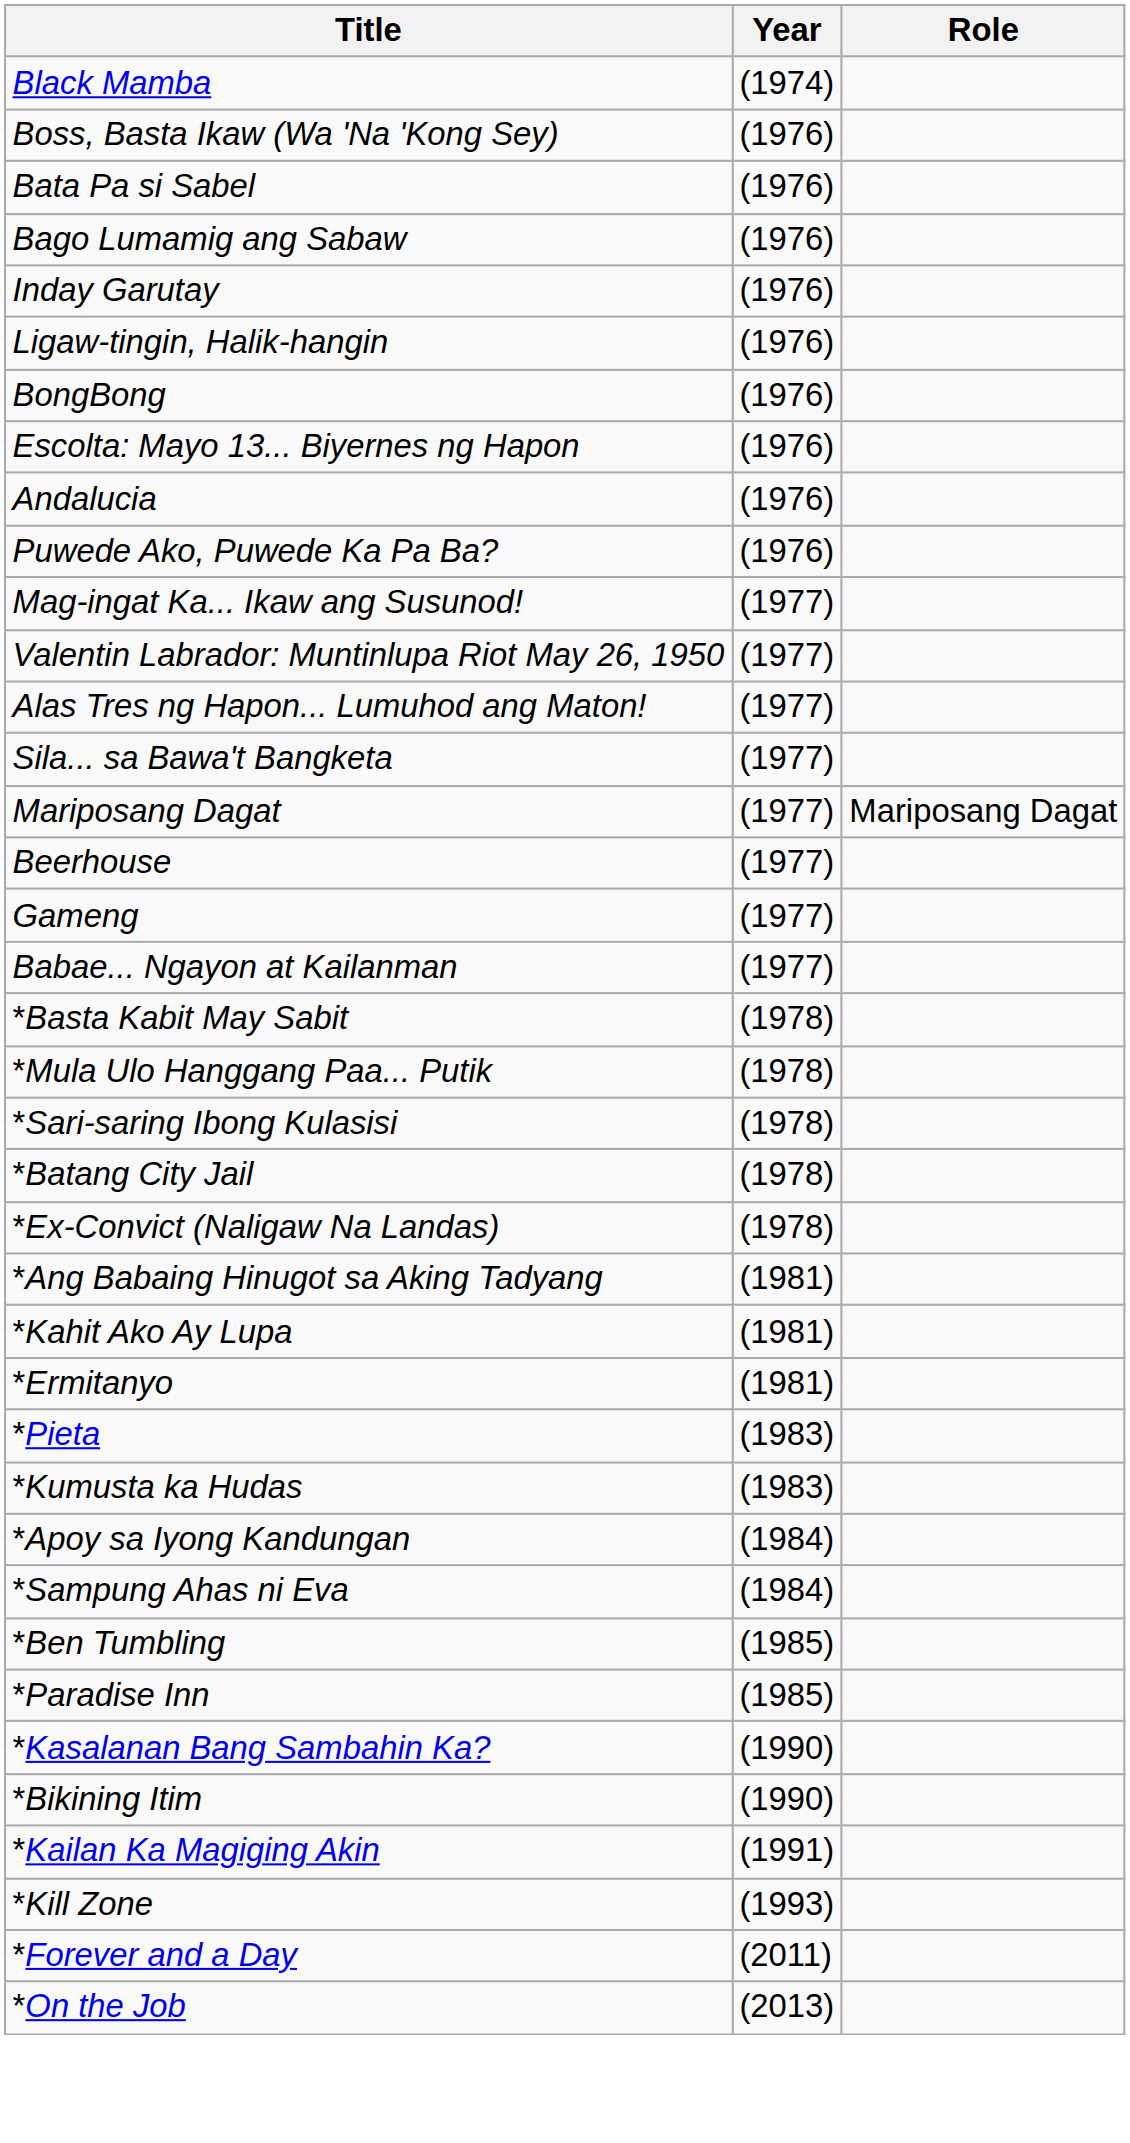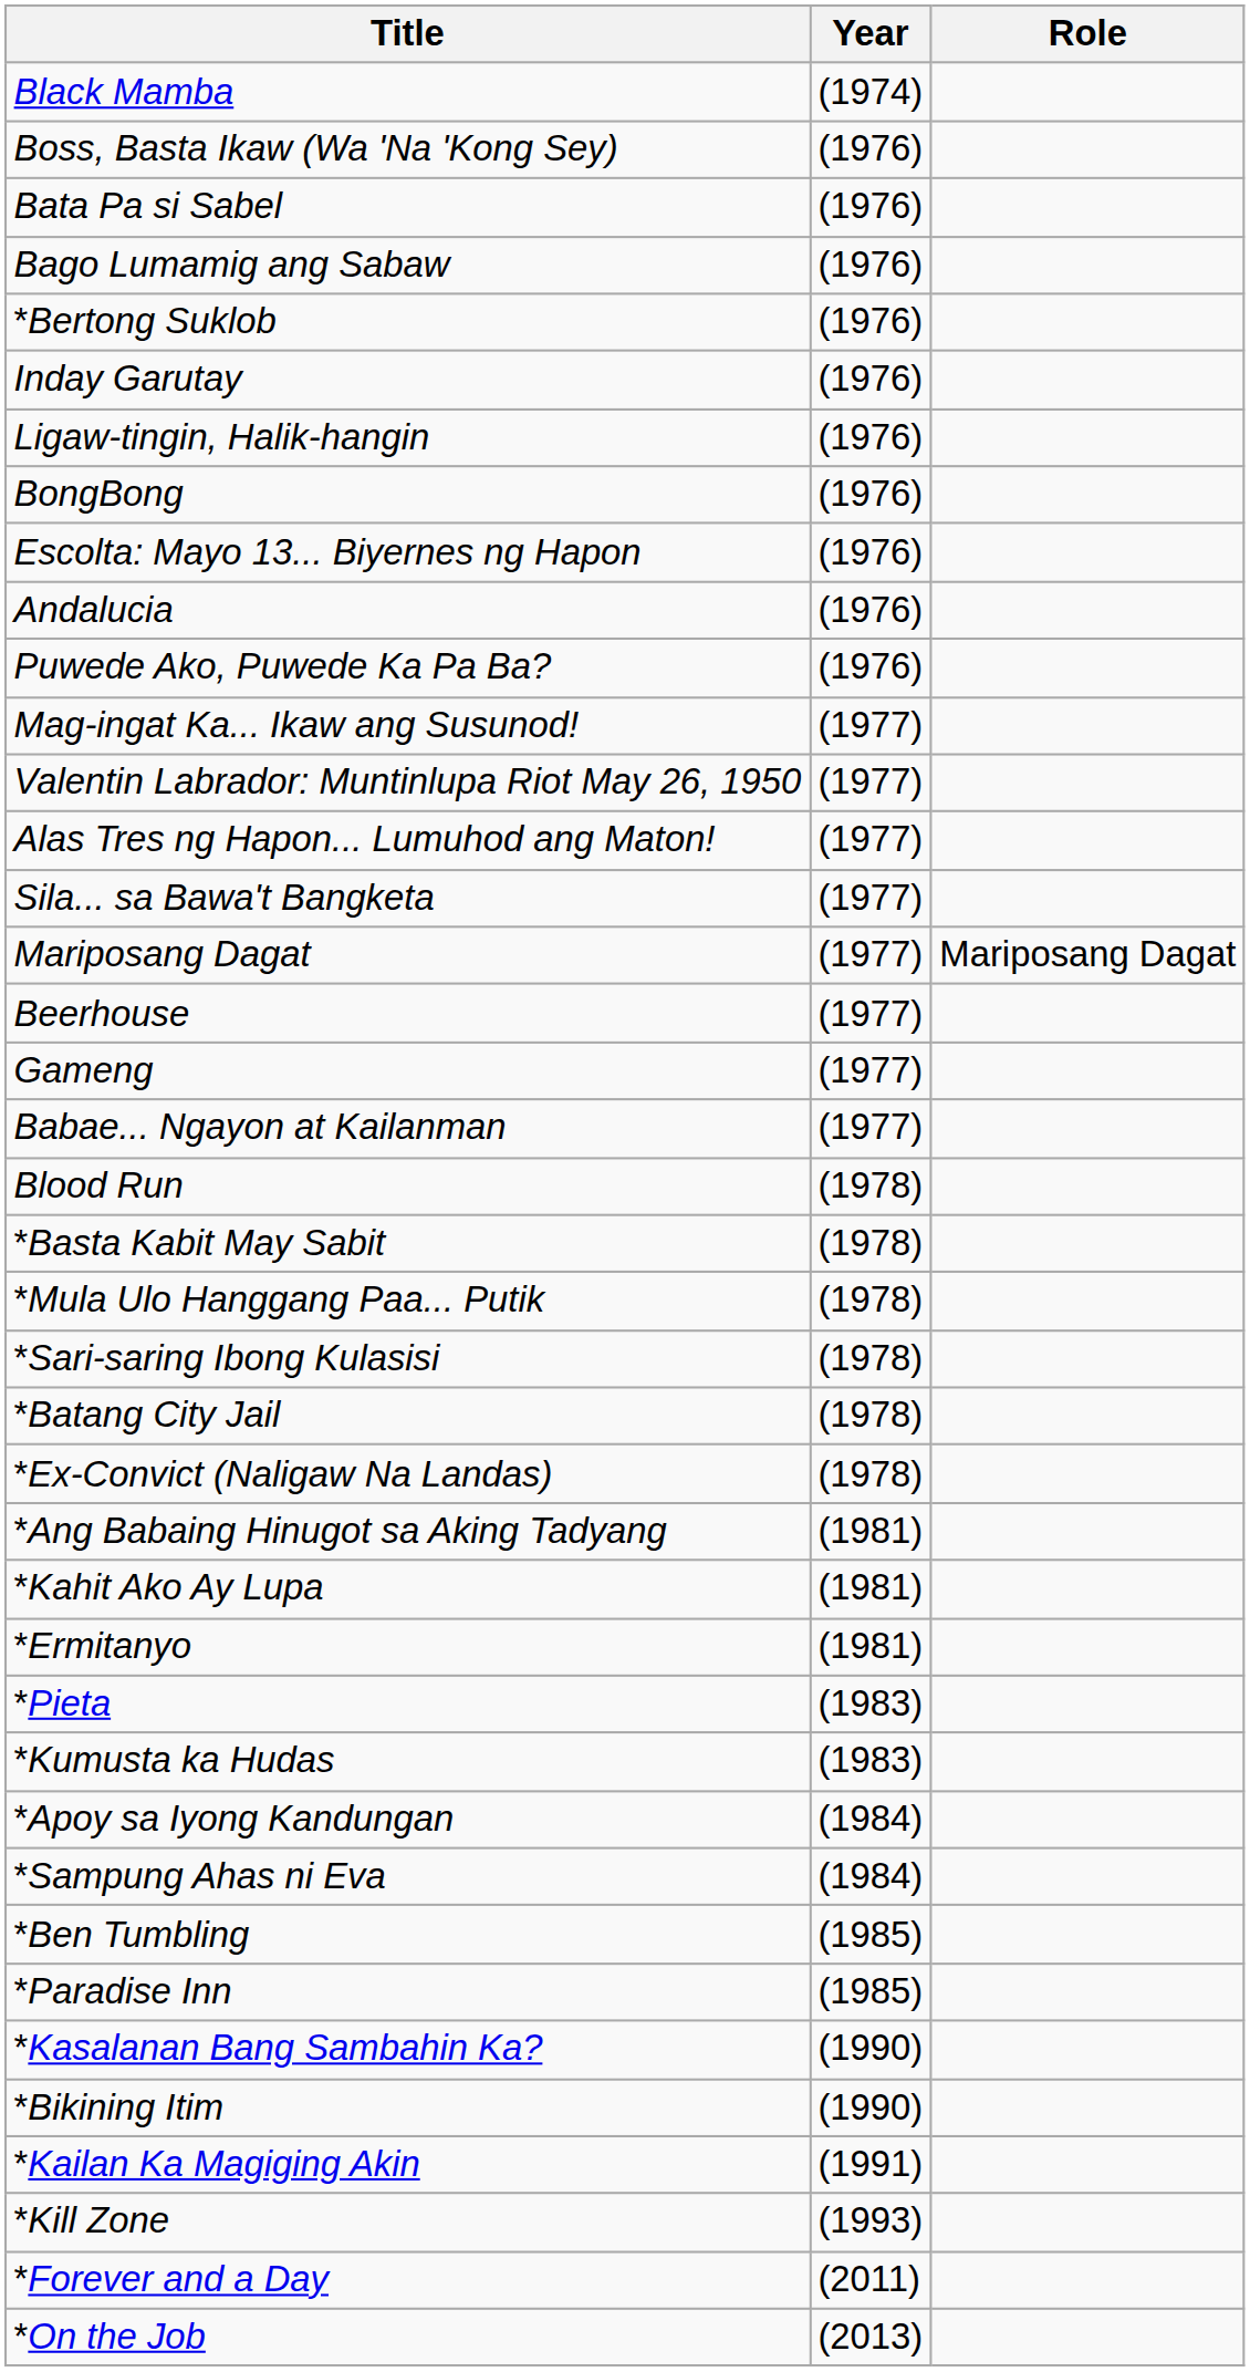 <table class="wikitable">
 <tr>
 <th>Title</th>
 <th>Year</th>
 <th>Role</th>
 </tr>
 <tr>
 <td><em><a href='#'>Black Mamba</a></em></td>
 <td>(1974)</td>
 <td></td>
 </tr>
 <tr>
 <td><em>Boss, Basta Ikaw (Wa 'Na 'Kong Sey)</em></td>
 <td>(1976)</td>
 <td></td>
 </tr>
 <tr>
 <td><em>Bata Pa si Sabel</em></td>
 <td>(1976)</td>
 <td></td>
 </tr>
 <tr>
 <td><em>Bago Lumamig ang Sabaw</em></td>
+<td>(1976)</td>
+<td></td>
+</tr>
+<tr>
+<td>*<em>Bertong Suklob</em></td>
 <td>(1976)</td>
 <td></td>
 </tr>
 <tr>
 <td><em>Inday Garutay</em></td>
 <td>(1976)</td>
 <td></td>
 </tr>
 <tr>
 <td><em>Ligaw-tingin, Halik-hangin</em></td>
 <td>(1976)</td>
 <td></td>
 </tr>
 <tr>
 <td><em>BongBong</em></td>
 <td>(1976)</td>
 <td></td>
 </tr>
 <tr>
 <td><em>Escolta: Mayo 13... Biyernes ng Hapon</em></td>
 <td>(1976)</td>
 <td></td>
 </tr>
 <tr>
 <td><em>Andalucia</em></td>
 <td>(1976)</td>
 <td></td>
 </tr>
 <tr>
 <td><em>Puwede Ako, Puwede Ka Pa Ba?</em></td>
 <td>(1976)</td>
 <td></td>
 </tr>
 <tr>
 <td><em>Mag-ingat Ka... Ikaw ang Susunod!</em></td>
 <td>(1977)</td>
 <td></td>
 </tr>
 <tr>
 <td><em>Valentin Labrador: Muntinlupa Riot May 26, 1950</em></td>
 <td>(1977)</td>
 <td></td>
 </tr>
 <tr>
 <td><em>Alas Tres ng Hapon... Lumuhod ang Maton!</em></td>
 <td>(1977)</td>
 <td></td>
 </tr>
 <tr>
 <td><em>Sila... sa Bawa't Bangketa</em></td>
 <td>(1977)</td>
 <td></td>
 </tr>
 <tr>
 <td><em>Mariposang Dagat</em></td>
 <td>(1977)</td>
 <td>Mariposang Dagat</td>
 </tr>
 <tr>
 <td><em>Beerhouse</em></td>
 <td>(1977)</td>
 <td></td>
 </tr>
 <tr>
 <td><em>Gameng</em></td>
 <td>(1977)</td>
 <td></td>
 </tr>
 <tr>
 <td><em>Babae... Ngayon at Kailanman</em></td>
 <td>(1977)</td>
+<td></td>
+</tr>
+<tr>
+<td><em>Blood Run</em></td>
+<td>(1978)</td>
 <td></td>
 </tr>
 <tr>
 <td>*<em>Basta Kabit May Sabit</em></td>
 <td>(1978)</td>
 <td></td>
 </tr>
 <tr>
 <td>*<em>Mula Ulo Hanggang Paa... Putik</em></td>
 <td>(1978)</td>
 <td></td>
 </tr>
 <tr>
 <td>*<em>Sari-saring Ibong Kulasisi</em></td>
 <td>(1978)</td>
 <td></td>
 </tr>
 <tr>
 <td>*<em>Batang City Jail</em></td>
 <td>(1978)</td>
 <td></td>
 </tr>
 <tr>
 <td>*<em>Ex-Convict (Naligaw Na Landas)</em></td>
 <td>(1978)</td>
 <td></td>
 </tr>
 <tr>
 <td>*<em>Ang Babaing Hinugot sa Aking Tadyang</em></td>
 <td>(1981)</td>
 <td></td>
 </tr>
 <tr>
 <td>*<em>Kahit Ako Ay Lupa</em></td>
 <td>(1981)</td>
 <td></td>
 </tr>
 <tr>
 <td>*<em>Ermitanyo</em></td>
 <td>(1981)</td>
 <td></td>
 </tr>
 <tr>
 <td>*<em><a href='#'>Pieta</a></em></td>
 <td>(1983)</td>
 <td></td>
 </tr>
 <tr>
 <td>*<em>Kumusta ka Hudas</em></td>
 <td>(1983)</td>
 <td></td>
 </tr>
 <tr>
 <td>*<em>Apoy sa Iyong Kandungan</em></td>
 <td>(1984)</td>
 <td></td>
 </tr>
 <tr>
 <td>*<em>Sampung Ahas ni Eva</em></td>
 <td>(1984)</td>
 <td></td>
 </tr>
 <tr>
 <td>*<em>Ben Tumbling</em></td>
 <td>(1985)</td>
 <td></td>
 </tr>
 <tr>
 <td>*<em>Paradise Inn</em></td>
 <td>(1985)</td>
 <td></td>
 </tr>
 <tr>
 <td>*<em><a href='#'>Kasalanan Bang Sambahin Ka?</a></em></td>
 <td>(1990)</td>
 <td></td>
 </tr>
 <tr>
 <td>*<em>Bikining Itim</em></td>
 <td>(1990)</td>
 <td></td>
 </tr>
 <tr>
 <td>*<em><a href='#'>Kailan Ka Magiging Akin</a></em></td>
 <td>(1991)</td>
 <td></td>
 </tr>
 <tr>
 <td>*<em>Kill Zone</em></td>
 <td>(1993)</td>
 <td></td>
 </tr>
 <tr>
 <td>*<em><a href='#'>Forever and a Day</a></em></td>
 <td>(2011)</td>
 <td></td>
 </tr>
 <tr>
 <td>*<em><a href='#'>On the Job</a></em></td>
 <td>(2013)</td>
 <td></td>
 </tr>
 </table>
